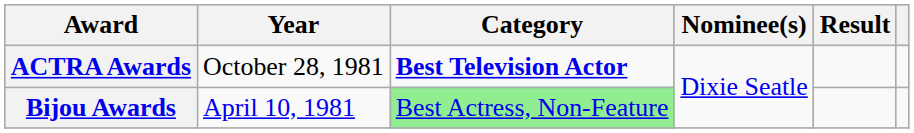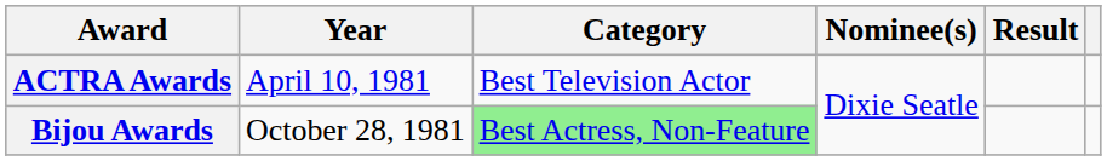 <table class="wikitable sortable plainrowheaders">
 <tr>
 <th scope="col">Award</th>
 <th scope="col">Year</th>
 <th scope="col">Category</th>
 <th scope="col">Nominee(s)</th>
 <th scope="col">Result</th>
 <th scope="col" class="unsortable"></th>
 </tr>
 <tr>
 <th scope="row"><a href='#'>ACTRA Awards</a></th>
-<td>October 28, 1981</td>
-<td><strong><a href='#'>Best Television Actor</a></strong></td>
+<td><a href='#'>April 10, 1981</a></td>
+<td><a href='#'>Best Television Actor</a></td>
 <td rowspan=2><a href='#'>Dixie Seatle</a></td>
 <td></td>
 <td></td>
 </tr>
 <tr>
 <th scope="row"><a href='#'>Bijou Awards</a></th>
-<td><a href='#'>April 10, 1981</a></td>
+<td>October 28, 1981</td>
 <td style="background: lightgreen;"><a href='#'>Best Actress, Non-Feature</a></td>
 <td></td>
 <td></td>
 </tr>
 </table>
